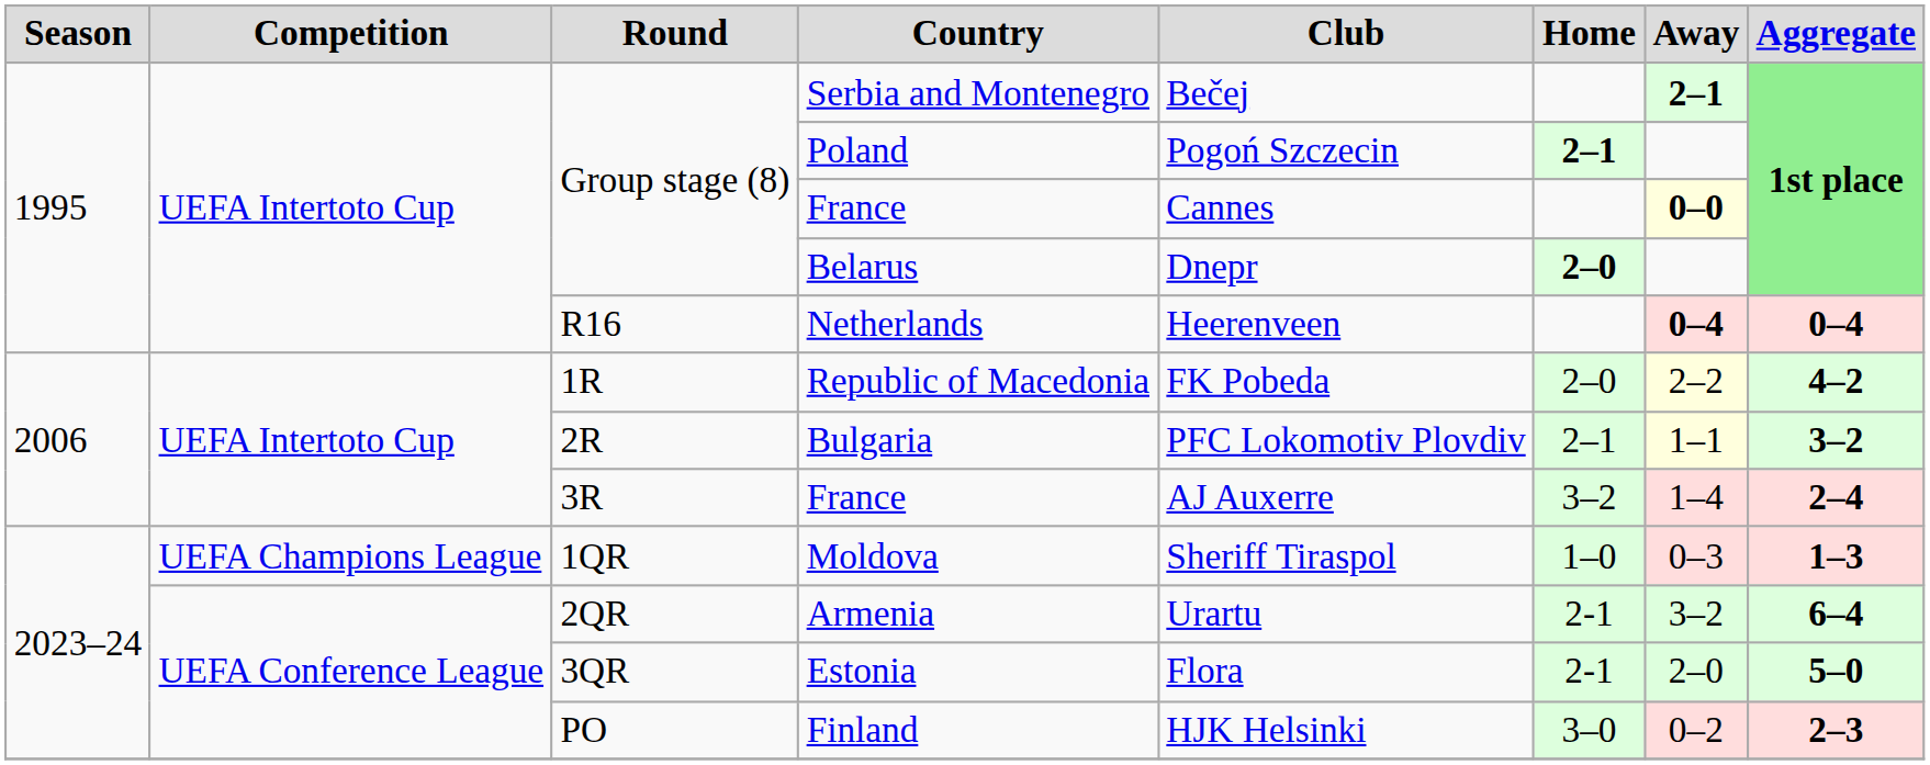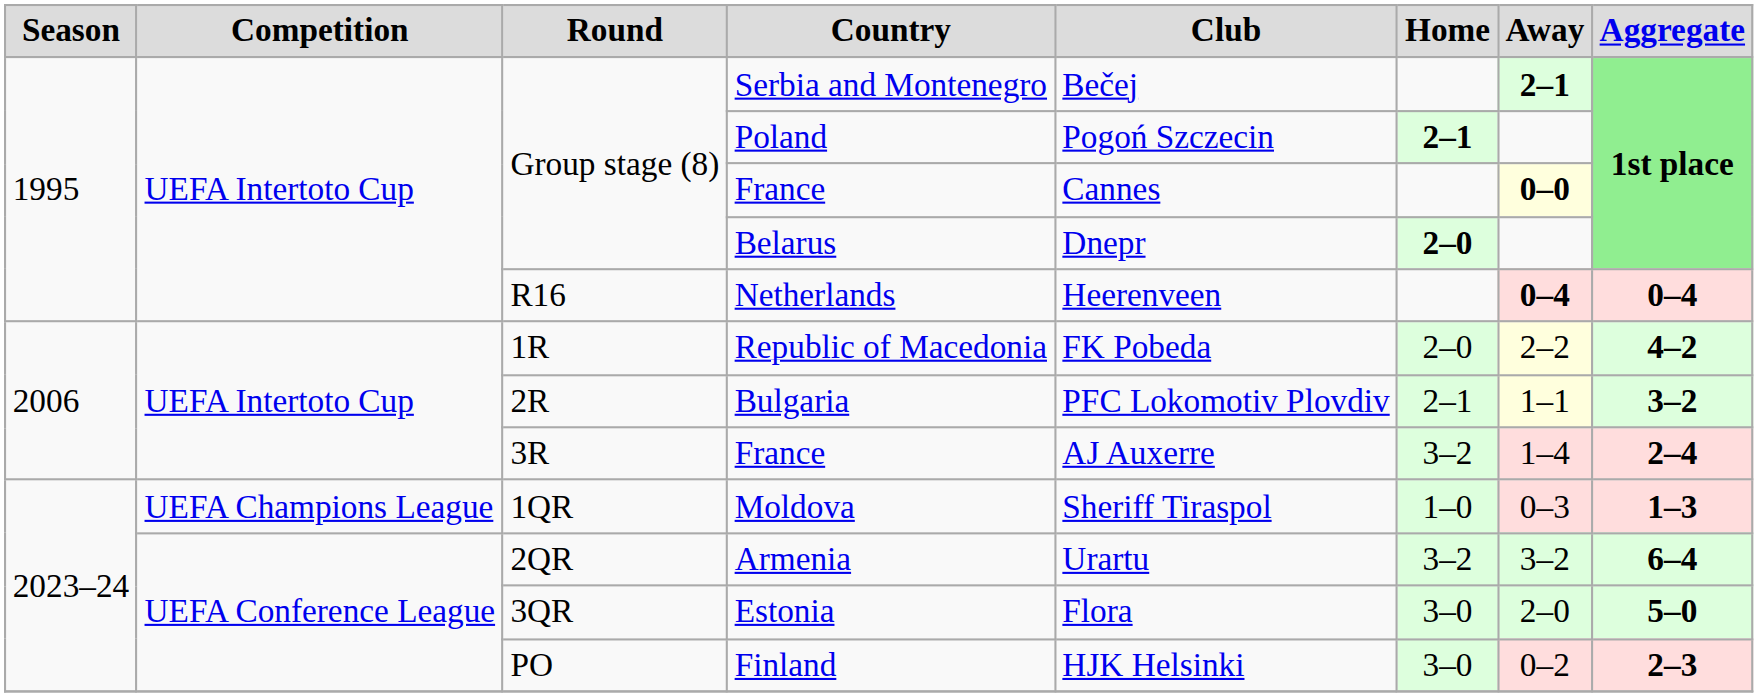 <table class="wikitable" style="text-align: center;">
 <tr>
 <th style="background:#DCDCDC">Season</th>
 <th style="background:#DCDCDC">Competition</th>
 <th style="background:#DCDCDC">Round</th>
 <th style="background:#DCDCDC">Country</th>
 <th style="background:#DCDCDC">Club</th>
 <th style="background:#DCDCDC">Home</th>
 <th style="background:#DCDCDC">Away</th>
 <th style="background:#DCDCDC"><a href='#'>Aggregate</a></th>
 </tr>
 <tr>
 <td rowspan=5 align=left>1995</td>
 <td rowspan=5 align=left><a href='#'>UEFA Intertoto Cup</a></td>
 <td rowspan=4 align=left>Group stage (8)</td>
 <td align=left> <a href='#'>Serbia and Montenegro</a></td>
 <td align=left><a href='#'>Bečej</a></td>
 <td></td>
 <td bgcolor="#ddffdd" style="text-align:center;"><strong>2–1</strong></td>
 <td rowspan="4" bgcolor=lightgreen style="text-align:center;"><strong>1st place</strong></td>
 </tr>
 <tr>
 <td align=left> <a href='#'>Poland</a></td>
 <td align=left><a href='#'>Pogoń Szczecin</a></td>
 <td bgcolor="#ddffdd" style="text-align:center;"><strong>2–1</strong></td>
 <td></td>
 </tr>
 <tr>
 <td align=left> <a href='#'>France</a></td>
 <td align=left><a href='#'>Cannes</a></td>
 <td></td>
 <td bgcolor="#ffffdd" style="text-align:center;"><strong>0–0</strong></td>
 </tr>
 <tr>
 <td align=left> <a href='#'>Belarus</a></td>
 <td align=left><a href='#'>Dnepr</a></td>
 <td bgcolor="#ddffdd" style="text-align:center;"><strong>2–0</strong></td>
 <td></td>
 </tr>
 <tr>
 <td align=left>R16</td>
 <td align=left> <a href='#'>Netherlands</a></td>
 <td align=left><a href='#'>Heerenveen</a></td>
 <td></td>
 <td bgcolor="#ffdddd" style="text-align:center;"><strong>0–4</strong></td>
 <td bgcolor="#ffdddd" style="text-align:center;"><strong>0–4</strong></td>
 </tr>
 <tr>
 <td rowspan=3 align=left>2006</td>
 <td rowspan=3 align=left><a href='#'>UEFA Intertoto Cup</a></td>
 <td align=left>1R</td>
 <td align=left> <a href='#'>Republic of Macedonia</a></td>
 <td align=left><a href='#'>FK Pobeda</a></td>
 <td bgcolor="#ddffdd" style="text-align:center;">2–0</td>
 <td bgcolor="#ffffdd" style="text-align:center;">2–2</td>
 <td bgcolor="#ddffdd" style="text-align:center;"><strong>4–2</strong></td>
 </tr>
 <tr>
 <td align=left>2R</td>
 <td align=left> <a href='#'>Bulgaria</a></td>
 <td align=left><a href='#'>PFC Lokomotiv Plovdiv</a></td>
 <td bgcolor="#ddffdd" style="text-align:center;">2–1</td>
 <td bgcolor="#ffffdd" style="text-align:center;">1–1</td>
 <td bgcolor="#ddffdd" style="text-align:center;"><strong>3–2</strong></td>
 </tr>
 <tr>
 <td align=left>3R</td>
 <td align=left> <a href='#'>France</a></td>
 <td align=left><a href='#'>AJ Auxerre</a></td>
 <td bgcolor="#ddffdd" style="text-align:center;">3–2</td>
 <td bgcolor="#ffdddd" style="text-align:center;">1–4</td>
 <td bgcolor="#ffdddd" style="text-align:center;"><strong>2–4</strong></td>
 </tr>
 <tr>
 <td rowspan=4 align=left>2023–24</td>
 <td align=left><a href='#'>UEFA Champions League</a></td>
 <td align=left>1QR</td>
 <td align=left> <a href='#'>Moldova</a></td>
 <td align=left><a href='#'>Sheriff Tiraspol</a></td>
 <td bgcolor="#ddffdd" style="text-align:center;">1–0</td>
 <td bgcolor="#ffdddd" style="text-align:center;">0–3 </td>
 <td bgcolor="#ffdddd" style="text-align:center;"><strong>1–3</strong></td>
 </tr>
 <tr>
 <td rowspan=3 align=left><a href='#'>UEFA Conference League</a></td>
 <td align=left>2QR</td>
 <td align=left> <a href='#'>Armenia</a></td>
 <td align=left><a href='#'>Urartu</a></td>
-<td bgcolor="#ddffdd" style="text-align:center;">2-1</td>
+<td bgcolor="#ddffdd" style="text-align:center;">3–2</td>
 <td bgcolor="#ddffdd" style="text-align:center;">3–2</td>
 <td bgcolor="#ddffdd" style="text-align:center;"><strong>6–4</strong></td>
 </tr>
 <tr>
 <td align=left>3QR</td>
 <td align=left> <a href='#'>Estonia</a></td>
 <td align=left><a href='#'>Flora</a></td>
-<td bgcolor="#ddffdd" style="text-align:center;">2-1</td>
+<td bgcolor="#ddffdd" style="text-align:center;">3–0</td>
 <td bgcolor="#ddffdd" style="text-align:center;">2–0</td>
 <td bgcolor="#ddffdd" style="text-align:center;"><strong>5–0</strong></td>
 </tr>
 <tr>
 <td align=left>PO</td>
 <td align=left> <a href='#'>Finland</a></td>
 <td align=left><a href='#'>HJK Helsinki</a></td>
 <td bgcolor="#ddffdd" style="text-align:center;">3–0</td>
 <td bgcolor="#ffdddd" style="text-align:center;">0–2</td>
 <td bgcolor="#ffdddd" style="text-align:center;"><strong>2–3</strong></td>
 </tr>
 <tr>
 </tr>
 </table>
